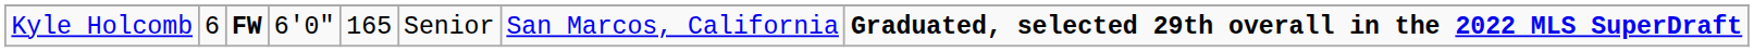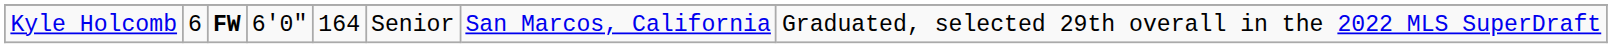 <table class="wikitable sortable" border="1" style="text-align:center;">
 <tr align=center>
 </tr>
 <tr>
 <td><a href='#'>Kyle Holcomb</a></td>
 <td>6</td>
 <td><strong>FW</strong></td>
 <td>6'0"</td>
-<td>165</td>
+<td>164</td>
 <td>Senior</td>
 <td><a href='#'>San Marcos, California</a></td>
-<td><strong>Graduated, selected 29th overall in the <a href='#'>2022 MLS SuperDraft</a></strong></td>
+<td>Graduated, selected 29th overall in the <a href='#'>2022 MLS SuperDraft</a></td>
 </tr>
 </table>
